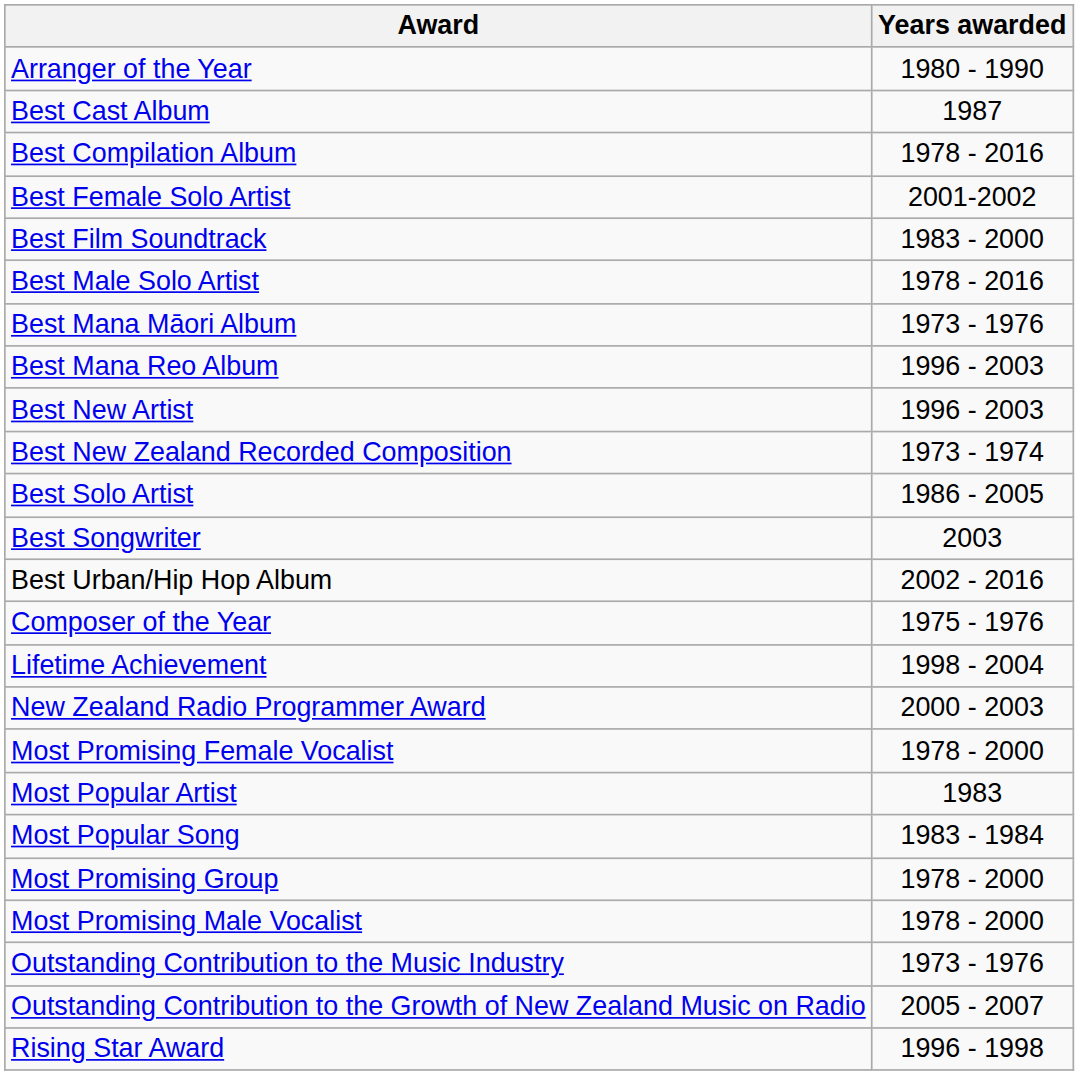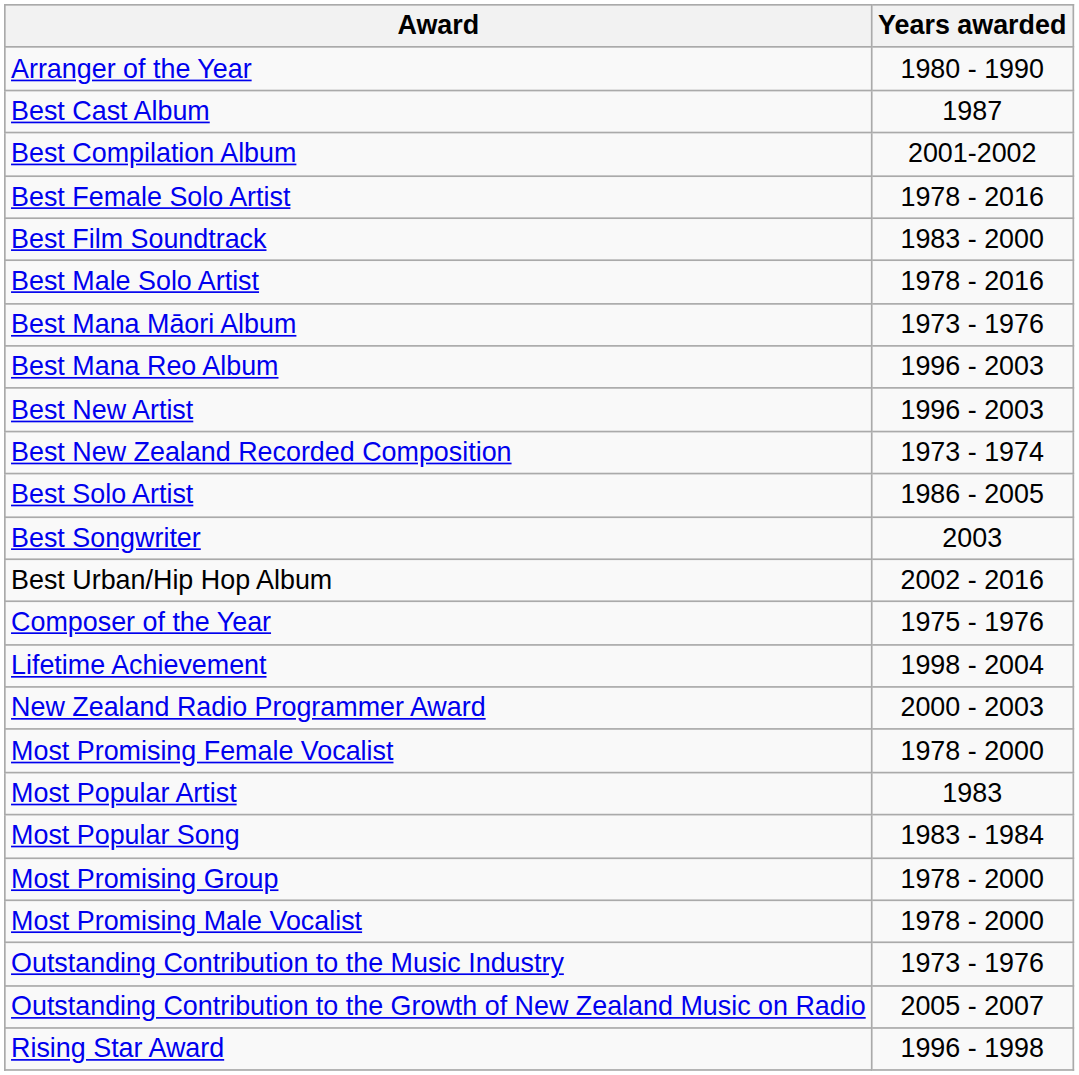 <table class="wikitable sortable">
 <tr>
 <th>Award</th>
 <th>Years awarded</th>
 </tr>
 <tr>
 <td><a href='#'>Arranger of the Year</a></td>
 <td align="center">1980 - 1990</td>
 </tr>
 <tr>
 <td><a href='#'>Best Cast Album</a></td>
 <td align="center">1987</td>
 </tr>
 <tr>
 <td><a href='#'>Best Compilation Album</a></td>
-<td align="center">1978 - 2016</td>
+<td align="center">2001-2002</td>
 </tr>
 <tr>
 <td><a href='#'>Best Female Solo Artist</a></td>
-<td align="center">2001-2002</td>
+<td align="center">1978 - 2016</td>
 </tr>
 <tr>
 <td><a href='#'>Best Film Soundtrack</a></td>
 <td align="center">1983 - 2000</td>
 </tr>
 <tr>
 <td><a href='#'>Best Male Solo Artist</a></td>
 <td align="center">1978 - 2016</td>
 </tr>
 <tr>
 <td><a href='#'>Best Mana Māori Album</a></td>
 <td align="center">1973 - 1976</td>
 </tr>
 <tr>
 <td><a href='#'>Best Mana Reo Album</a></td>
 <td align="center">1996 - 2003</td>
 </tr>
 <tr>
 <td><a href='#'>Best New Artist</a></td>
 <td align="center">1996  - 2003</td>
 </tr>
 <tr>
 <td><a href='#'>Best New Zealand Recorded Composition</a></td>
 <td align="center">1973 - 1974</td>
 </tr>
 <tr>
 <td><a href='#'>Best Solo Artist</a></td>
 <td align="center">1986 - 2005</td>
 </tr>
 <tr>
 <td><a href='#'>Best Songwriter</a></td>
 <td align="center">2003</td>
 </tr>
 <tr>
 <td New Zealand Music Award for Best Urban/Hip Hop Album>Best Urban/Hip Hop Album</td>
 <td align="center">2002 - 2016</td>
 </tr>
 <tr>
 <td><a href='#'>Composer of the Year</a></td>
 <td align="center">1975 - 1976</td>
 </tr>
 <tr>
 <td><a href='#'>Lifetime Achievement</a></td>
 <td align="center">1998 - 2004</td>
 </tr>
 <tr>
 <td><a href='#'>New Zealand Radio Programmer Award</a></td>
 <td align="center">2000 - 2003</td>
 </tr>
 <tr>
 <td><a href='#'>Most Promising Female Vocalist</a></td>
 <td align="center">1978 - 2000</td>
 </tr>
 <tr>
 <td><a href='#'>Most Popular Artist</a></td>
 <td align="center">1983</td>
 </tr>
 <tr>
 <td><a href='#'>Most Popular Song</a></td>
 <td align="center">1983 - 1984</td>
 </tr>
 <tr>
 <td><a href='#'>Most Promising Group</a></td>
 <td align="center">1978 - 2000</td>
 </tr>
 <tr>
 <td><a href='#'>Most Promising Male Vocalist</a></td>
 <td align="center">1978 - 2000</td>
 </tr>
 <tr>
 <td><a href='#'>Outstanding Contribution to the Music Industry</a></td>
 <td align="center">1973 - 1976</td>
 </tr>
 <tr>
 <td><a href='#'>Outstanding Contribution to the Growth of New Zealand Music on Radio</a></td>
 <td align="center">2005 - 2007</td>
 </tr>
 <tr>
 <td><a href='#'>Rising Star Award</a></td>
 <td align="center">1996 - 1998</td>
 </tr>
 </table>
